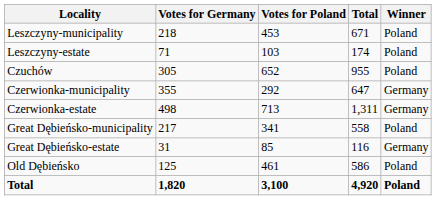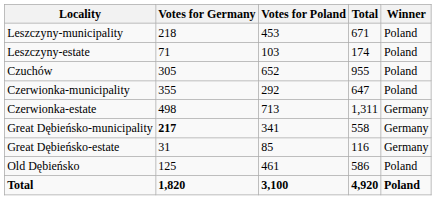 <table class="wikitable sortable">
 <tr>
 <th>Locality</th>
 <th>Votes for Germany</th>
 <th>Votes for Poland</th>
 <th>Total</th>
 <th>Winner</th>
 </tr>
 <tr>
 <td>Leszczyny-municipality</td>
 <td>218</td>
 <td>453</td>
 <td>671</td>
 <td>Poland</td>
 </tr>
 <tr>
 <td>Leszczyny-estate</td>
 <td>71</td>
 <td>103</td>
 <td>174</td>
 <td>Poland</td>
 </tr>
 <tr>
 <td>Czuchów</td>
 <td>305</td>
 <td>652</td>
 <td>955</td>
 <td>Poland</td>
 </tr>
 <tr>
 <td>Czerwionka-municipality</td>
 <td>355</td>
 <td>292</td>
 <td>647</td>
-<td>Germany</td>
+<td>Poland</td>
 </tr>
 <tr>
 <td>Czerwionka-estate</td>
 <td>498</td>
 <td>713</td>
 <td>1,311</td>
 <td>Germany</td>
 </tr>
 <tr>
 <td>Great Dębieńsko-municipality</td>
-<td>217</td>
+<td><strong>217</strong></td>
 <td>341</td>
 <td>558</td>
-<td>Poland</td>
+<td>Germany</td>
 </tr>
 <tr>
 <td>Great Dębieńsko-estate</td>
 <td>31</td>
 <td>85</td>
 <td>116</td>
 <td>Germany</td>
 </tr>
 <tr>
 <td>Old Dębieńsko</td>
 <td>125</td>
 <td>461</td>
 <td>586</td>
 <td>Poland</td>
 </tr>
 <tr>
 <td><strong>Total</strong></td>
 <td><strong>1,820</strong></td>
 <td><strong>3,100</strong></td>
 <td><strong>4,920</strong></td>
 <td><strong>Poland</strong></td>
 </tr>
 </table>
